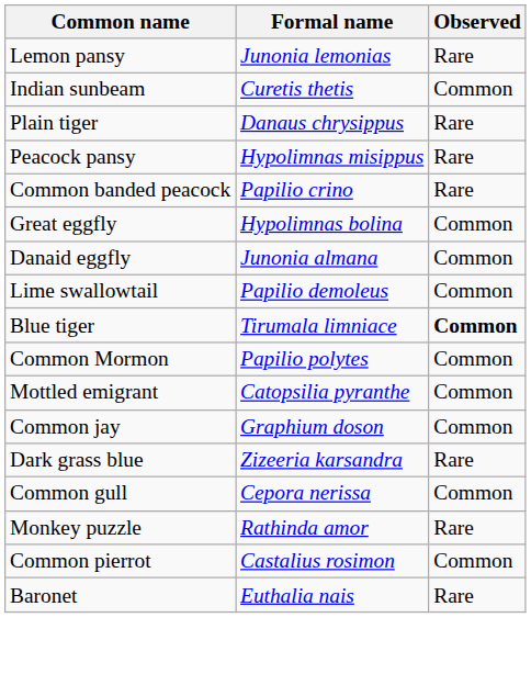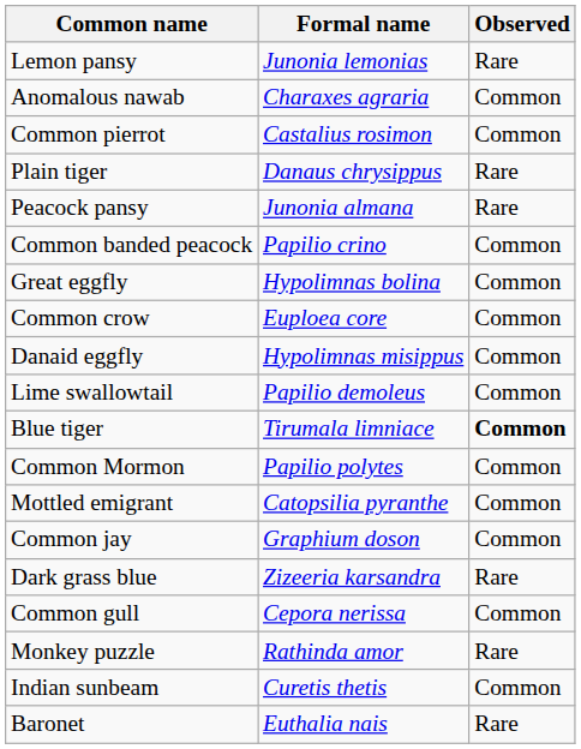 <table class="wikitable" border=3>
 <tr>
 <th>Common name</th>
 <th>Formal name</th>
 <th>Observed</th>
 </tr>
 <tr>
 <td>Lemon pansy</td>
 <td><em><a href='#'>Junonia lemonias</a></em></td>
 <td>Rare</td>
 </tr>
 <tr>
-<td>Indian sunbeam</td>
-<td><em><a href='#'>Curetis thetis</a></em></td>
+<td>Anomalous nawab</td>
+<td><em><a href='#'>Charaxes agraria</a></em></td>
+<td>Common</td>
+</tr>
+<tr>
+<td>Common pierrot</td>
+<td><em><a href='#'>Castalius rosimon</a></em></td>
 <td>Common</td>
 </tr>
 <tr>
 <td>Plain tiger</td>
 <td><em><a href='#'>Danaus chrysippus</a></em></td>
 <td>Rare</td>
 </tr>
 <tr>
 <td>Peacock pansy</td>
-<td><em><a href='#'>Hypolimnas misippus</a></em></td>
+<td><em><a href='#'>Junonia almana</a></em></td>
 <td>Rare</td>
 </tr>
 <tr>
 <td>Common banded peacock</td>
 <td><em><a href='#'>Papilio crino</a></em></td>
-<td>Rare</td>
+<td>Common</td>
 </tr>
 <tr>
 <td>Great eggfly</td>
 <td><em><a href='#'>Hypolimnas bolina</a></em></td>
 <td>Common</td>
 </tr>
 <tr>
+<td>Common crow</td>
+<td><em><a href='#'>Euploea core</a></em></td>
+<td>Common</td>
+</tr>
+<tr>
 <td>Danaid eggfly</td>
-<td><em><a href='#'>Junonia almana</a></em></td>
+<td><em><a href='#'>Hypolimnas misippus</a></em></td>
 <td>Common</td>
 </tr>
 <tr>
 <td>Lime swallowtail</td>
 <td><em><a href='#'>Papilio demoleus</a></em></td>
 <td>Common</td>
 </tr>
 <tr>
 <td>Blue tiger</td>
 <td><em><a href='#'>Tirumala limniace</a></em></td>
 <td><strong>Common</strong></td>
 </tr>
 <tr>
 <td>Common Mormon</td>
 <td><em><a href='#'>Papilio polytes</a></em></td>
 <td>Common</td>
 </tr>
 <tr>
 <td>Mottled emigrant</td>
 <td><em><a href='#'>Catopsilia pyranthe</a></em></td>
 <td>Common</td>
 </tr>
 <tr>
 <td>Common jay</td>
 <td><em><a href='#'>Graphium doson</a></em></td>
 <td>Common</td>
 </tr>
 <tr>
 <td>Dark grass blue</td>
 <td><em><a href='#'>Zizeeria karsandra</a></em></td>
 <td>Rare</td>
 </tr>
 <tr>
 <td>Common gull</td>
 <td><em><a href='#'>Cepora nerissa</a></em></td>
 <td>Common</td>
 </tr>
 <tr>
 <td>Monkey puzzle</td>
 <td><em><a href='#'>Rathinda amor</a></em></td>
 <td>Rare</td>
 </tr>
 <tr>
-<td>Common pierrot</td>
-<td><em><a href='#'>Castalius rosimon</a></em></td>
+<td>Indian sunbeam</td>
+<td><em><a href='#'>Curetis thetis</a></em></td>
 <td>Common</td>
 </tr>
 <tr>
 <td>Baronet</td>
 <td><em><a href='#'>Euthalia nais</a></em></td>
 <td>Rare</td>
 </tr>
 </table>
